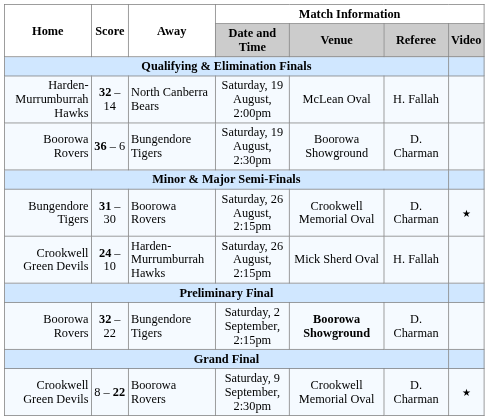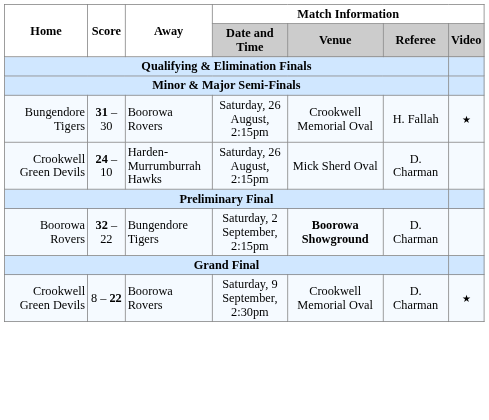 <table width="100%" cellspacing="0" cellpadding="3" border="1" style="border-collapse:collapse;  text-align:center;">
 <tr>
 <th rowspan="2" width="19%">Home</th>
 <th rowspan="2" width="8%">Score</th>
 <th rowspan="2" width="19%">Away</th>
 <th colspan="4">Match Information</th>
 </tr>
 <tr bgcolor="#CCCCCC">
 <th width="17%">Date and Time</th>
 <th width="22%">Venue</th>
 <th width="50%">Referee</th>
 <th>Video</th>
 </tr>
 <tr style="background:#d0e7ff;">
 <td colspan="6"><strong>Qualifying & Elimination Finals</strong></td>
 <td></td>
 </tr>
-<tr style="text-align:center; background:#f5faff;">
-<td align="right">Harden-Murrumburrah Hawks </td>
-<td><strong>32</strong> – 14</td>
-<td align="left"> North Canberra Bears</td>
-<td>Saturday, 19 August, 2:00pm</td>
-<td>McLean Oval</td>
-<td>H. Fallah</td>
-<td></td>
-</tr>
-<tr style="text-align:center; background:#f5faff;">
-<td align="right">Boorowa Rovers </td>
-<td><strong>36</strong> – 6</td>
-<td align="left"> Bungendore Tigers</td>
-<td>Saturday, 19 August, 2:30pm</td>
-<td>Boorowa Showground</td>
-<td>D. Charman</td>
-<td></td>
-</tr>
 <tr style="background:#d0e7ff;">
 <td colspan="6"><strong>Minor & Major Semi-Finals</strong></td>
 <td></td>
 </tr>
 <tr style="text-align:center; background:#f5faff;">
 <td align="right">Bungendore Tigers </td>
 <td><strong>31</strong> – 30</td>
 <td align="left"> Boorowa Rovers</td>
 <td>Saturday, 26 August, 2:15pm</td>
 <td>Crookwell Memorial Oval</td>
-<td>D. Charman</td>
+<td>H. Fallah</td>
 <td><small>★</small></td>
 </tr>
 <tr style="text-align:center; background:#f5faff;">
 <td align="right">Crookwell Green Devils </td>
 <td><strong>24</strong> – 10</td>
 <td align="left"> Harden-Murrumburrah Hawks</td>
 <td>Saturday, 26 August, 2:15pm</td>
 <td>Mick Sherd Oval</td>
-<td>H. Fallah</td>
+<td>D. Charman</td>
 <td></td>
 </tr>
 <tr style="background:#d0e7ff;">
 <td colspan="6"><strong>Preliminary Final</strong></td>
 <td></td>
 </tr>
 <tr style="text-align:center; background:#f5faff;">
 <td align="right">Boorowa Rovers </td>
 <td><strong>32</strong> – 22</td>
 <td align="left"> Bungendore Tigers</td>
 <td>Saturday, 2 September, 2:15pm</td>
 <td><strong>Boorowa Showground</strong></td>
 <td>D. Charman</td>
 <td></td>
 </tr>
 <tr style="background:#d0e7ff;">
 <td colspan="6"><strong>Grand Final</strong></td>
 <td></td>
 </tr>
 <tr style="text-align:center; background:#f5faff;">
 <td align="right">Crookwell Green Devils </td>
 <td>8 – <strong>22</strong></td>
 <td align="left"> Boorowa Rovers</td>
 <td>Saturday, 9 September, 2:30pm</td>
 <td>Crookwell Memorial Oval</td>
 <td>D. Charman</td>
 <td><small>★</small></td>
 </tr>
 </table>
